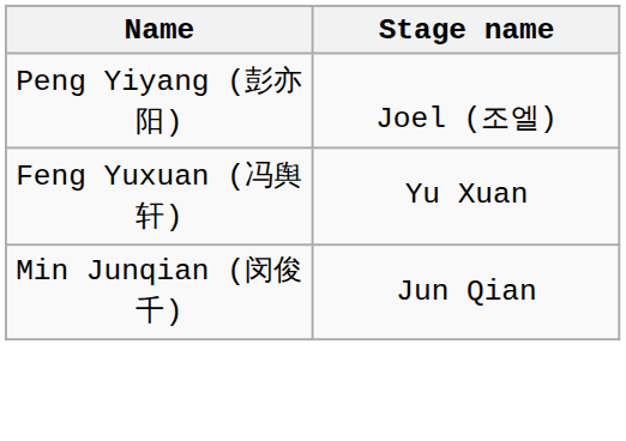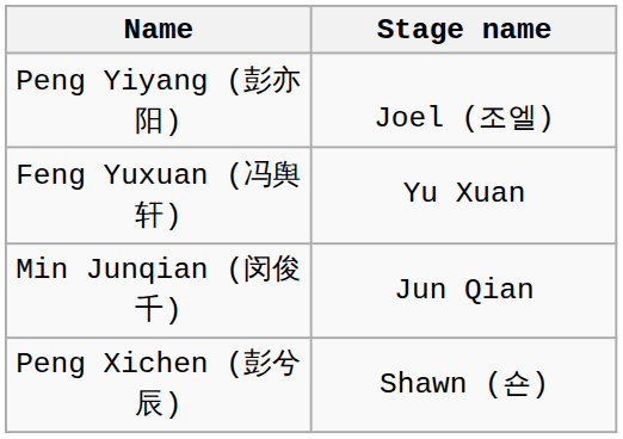 <table class="wikitable plainrowheaders" style="text-align:center;">
 <tr>
 <th scope="col" style="width:10em;">Name</th>
 <th scope="col" style="width:10em;">Stage name</th>
 </tr>
 <tr>
 <td scope="row">Peng Yiyang (彭亦阳)</td>
 <td><br>Joel (조엘)</td>
 </tr>
 <tr>
 <td scope="row">Feng Yuxuan (冯舆轩)</td>
 <td>Yu Xuan</td>
 </tr>
 <tr>
 <td scope="row">Min Junqian (闵俊千)</td>
 <td>Jun Qian</td>
 </tr>
+<tr>
+<td scope="row">Peng Xichen (彭兮辰)</td>
+<td>Shawn (숀)</td>
+</tr>
 </table>
